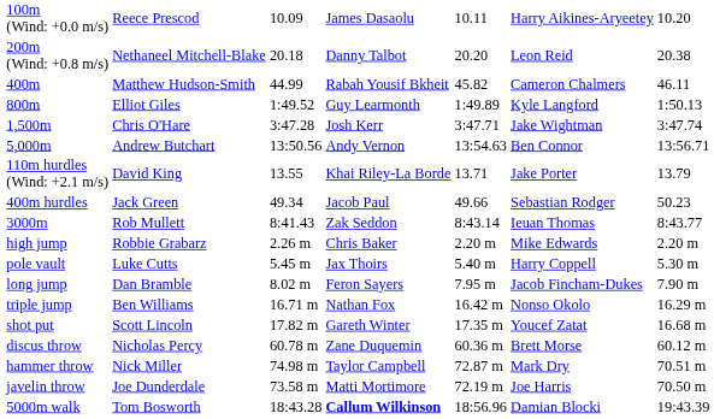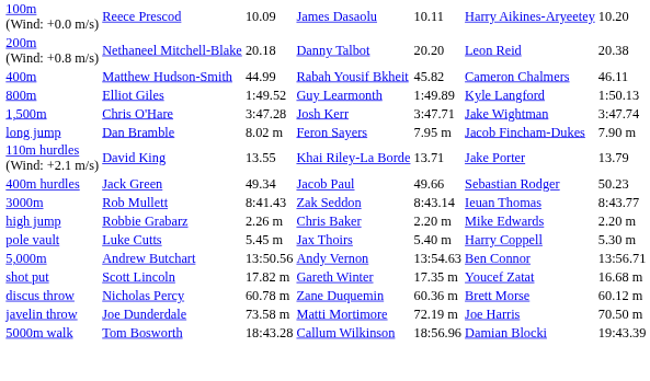 <table>
 <tr>
 <td><a href='#'>100m</a><br>(Wind: +0.0 m/s)</td>
 <td><a href='#'>Reece Prescod</a></td>
 <td>10.09</td>
 <td><a href='#'>James Dasaolu</a></td>
 <td>10.11</td>
 <td><a href='#'>Harry Aikines-Aryeetey</a></td>
 <td>10.20</td>
 </tr>
 <tr>
 <td><a href='#'>200m</a><br>(Wind: +0.8 m/s)</td>
 <td><a href='#'>Nethaneel Mitchell-Blake</a></td>
 <td>20.18 </td>
 <td><a href='#'>Danny Talbot</a></td>
 <td>20.20</td>
 <td><a href='#'>Leon Reid</a></td>
 <td>20.38</td>
 </tr>
 <tr>
 <td><a href='#'>400m</a></td>
 <td><a href='#'>Matthew Hudson-Smith</a></td>
 <td>44.99</td>
 <td><a href='#'>Rabah Yousif Bkheit</a></td>
 <td>45.82</td>
 <td><a href='#'>Cameron Chalmers</a></td>
 <td>46.11</td>
 </tr>
 <tr>
 <td><a href='#'>800m</a></td>
 <td><a href='#'>Elliot Giles</a></td>
 <td>1:49.52</td>
 <td> <a href='#'>Guy Learmonth</a></td>
 <td>1:49.89</td>
 <td><a href='#'>Kyle Langford</a></td>
 <td>1:50.13</td>
 </tr>
 <tr>
 <td><a href='#'>1,500m</a></td>
 <td> <a href='#'>Chris O'Hare</a></td>
 <td>3:47.28</td>
 <td> <a href='#'>Josh Kerr</a></td>
 <td>3:47.71</td>
 <td> <a href='#'>Jake Wightman</a></td>
 <td>3:47.74</td>
 </tr>
 <tr>
-<td><a href='#'>5,000m</a></td>
-<td> <a href='#'>Andrew Butchart</a></td>
-<td>13:50.56</td>
-<td><a href='#'>Andy Vernon</a></td>
-<td>13:54.63</td>
-<td><a href='#'>Ben Connor</a></td>
-<td>13:56.71</td>
+<td><a href='#'>long jump</a></td>
+<td><a href='#'>Dan Bramble</a></td>
+<td>8.02 m</td>
+<td><a href='#'>Feron Sayers</a></td>
+<td>7.95 m </td>
+<td><a href='#'>Jacob Fincham-Dukes</a></td>
+<td>7.90 m</td>
 </tr>
 <tr>
 <td><a href='#'>110m hurdles</a><br>(Wind: +2.1 m/s)</td>
 <td><a href='#'>David King</a></td>
 <td>13.55</td>
 <td><a href='#'>Khai Riley-La Borde</a></td>
 <td>13.71</td>
 <td><a href='#'>Jake Porter</a></td>
 <td>13.79</td>
 </tr>
 <tr>
 <td><a href='#'>400m hurdles</a></td>
 <td><a href='#'>Jack Green</a></td>
 <td>49.34</td>
 <td><a href='#'>Jacob Paul</a></td>
 <td>49.66</td>
 <td><a href='#'>Sebastian Rodger</a></td>
 <td>50.23</td>
 </tr>
 <tr>
 <td><a href='#'>3000m </a></td>
 <td><a href='#'>Rob Mullett</a></td>
 <td>8:41.43</td>
 <td><a href='#'>Zak Seddon</a></td>
 <td>8:43.14</td>
 <td> <a href='#'>Ieuan Thomas</a></td>
 <td>8:43.77</td>
 </tr>
 <tr>
 <td><a href='#'>high jump</a></td>
 <td><a href='#'>Robbie Grabarz</a></td>
 <td>2.26 m</td>
 <td><a href='#'>Chris Baker</a></td>
 <td>2.20 m</td>
 <td><a href='#'>Mike Edwards</a></td>
 <td>2.20 m</td>
 </tr>
 <tr>
 <td><a href='#'>pole vault</a></td>
 <td><a href='#'>Luke Cutts</a></td>
 <td>5.45 m</td>
 <td> <a href='#'>Jax Thoirs</a></td>
 <td>5.40 m</td>
 <td><a href='#'>Harry Coppell</a></td>
 <td>5.30 m</td>
 </tr>
 <tr>
-<td><a href='#'>long jump</a></td>
-<td><a href='#'>Dan Bramble</a></td>
-<td>8.02 m</td>
-<td><a href='#'>Feron Sayers</a></td>
-<td>7.95 m </td>
-<td><a href='#'>Jacob Fincham-Dukes</a></td>
-<td>7.90 m</td>
-</tr>
-<tr>
-<td><a href='#'>triple jump</a></td>
-<td><a href='#'>Ben Williams</a></td>
-<td>16.71 m</td>
-<td><a href='#'>Nathan Fox</a></td>
-<td>16.42 m</td>
-<td><a href='#'>Nonso Okolo</a></td>
-<td>16.29 m</td>
+<td><a href='#'>5,000m</a></td>
+<td> <a href='#'>Andrew Butchart</a></td>
+<td>13:50.56</td>
+<td><a href='#'>Andy Vernon</a></td>
+<td>13:54.63</td>
+<td><a href='#'>Ben Connor</a></td>
+<td>13:56.71</td>
 </tr>
 <tr>
 <td><a href='#'>shot put</a></td>
 <td><a href='#'>Scott Lincoln</a></td>
 <td>17.82 m</td>
 <td><a href='#'>Gareth Winter</a></td>
 <td>17.35 m</td>
 <td><a href='#'>Youcef Zatat</a></td>
 <td>16.68 m</td>
 </tr>
 <tr>
 <td><a href='#'>discus throw</a></td>
 <td> <a href='#'>Nicholas Percy</a></td>
 <td>60.78 m</td>
 <td><a href='#'>Zane Duquemin</a></td>
 <td>60.36 m</td>
 <td><a href='#'>Brett Morse</a></td>
 <td>60.12 m</td>
 </tr>
 <tr>
-<td><a href='#'>hammer throw</a></td>
-<td><a href='#'>Nick Miller</a></td>
-<td>74.98 m</td>
-<td><a href='#'>Taylor Campbell</a></td>
-<td>72.87 m</td>
-<td> <a href='#'>Mark Dry</a></td>
-<td>70.51 m</td>
-</tr>
-<tr>
 <td><a href='#'>javelin throw</a></td>
 <td><a href='#'>Joe Dunderdale</a></td>
 <td>73.58 m</td>
 <td><a href='#'>Matti Mortimore</a></td>
 <td>72.19 m</td>
 <td><a href='#'>Joe Harris</a></td>
 <td>70.50 m</td>
 </tr>
 <tr>
 <td><a href='#'>5000m walk</a></td>
 <td><a href='#'>Tom Bosworth</a></td>
 <td>18:43.28 </td>
-<td><strong><a href='#'>Callum Wilkinson</a></strong></td>
+<td><a href='#'>Callum Wilkinson</a></td>
 <td>18:56.96</td>
 <td><a href='#'>Damian Blocki</a></td>
 <td>19:43.39</td>
 </tr>
 </table>
